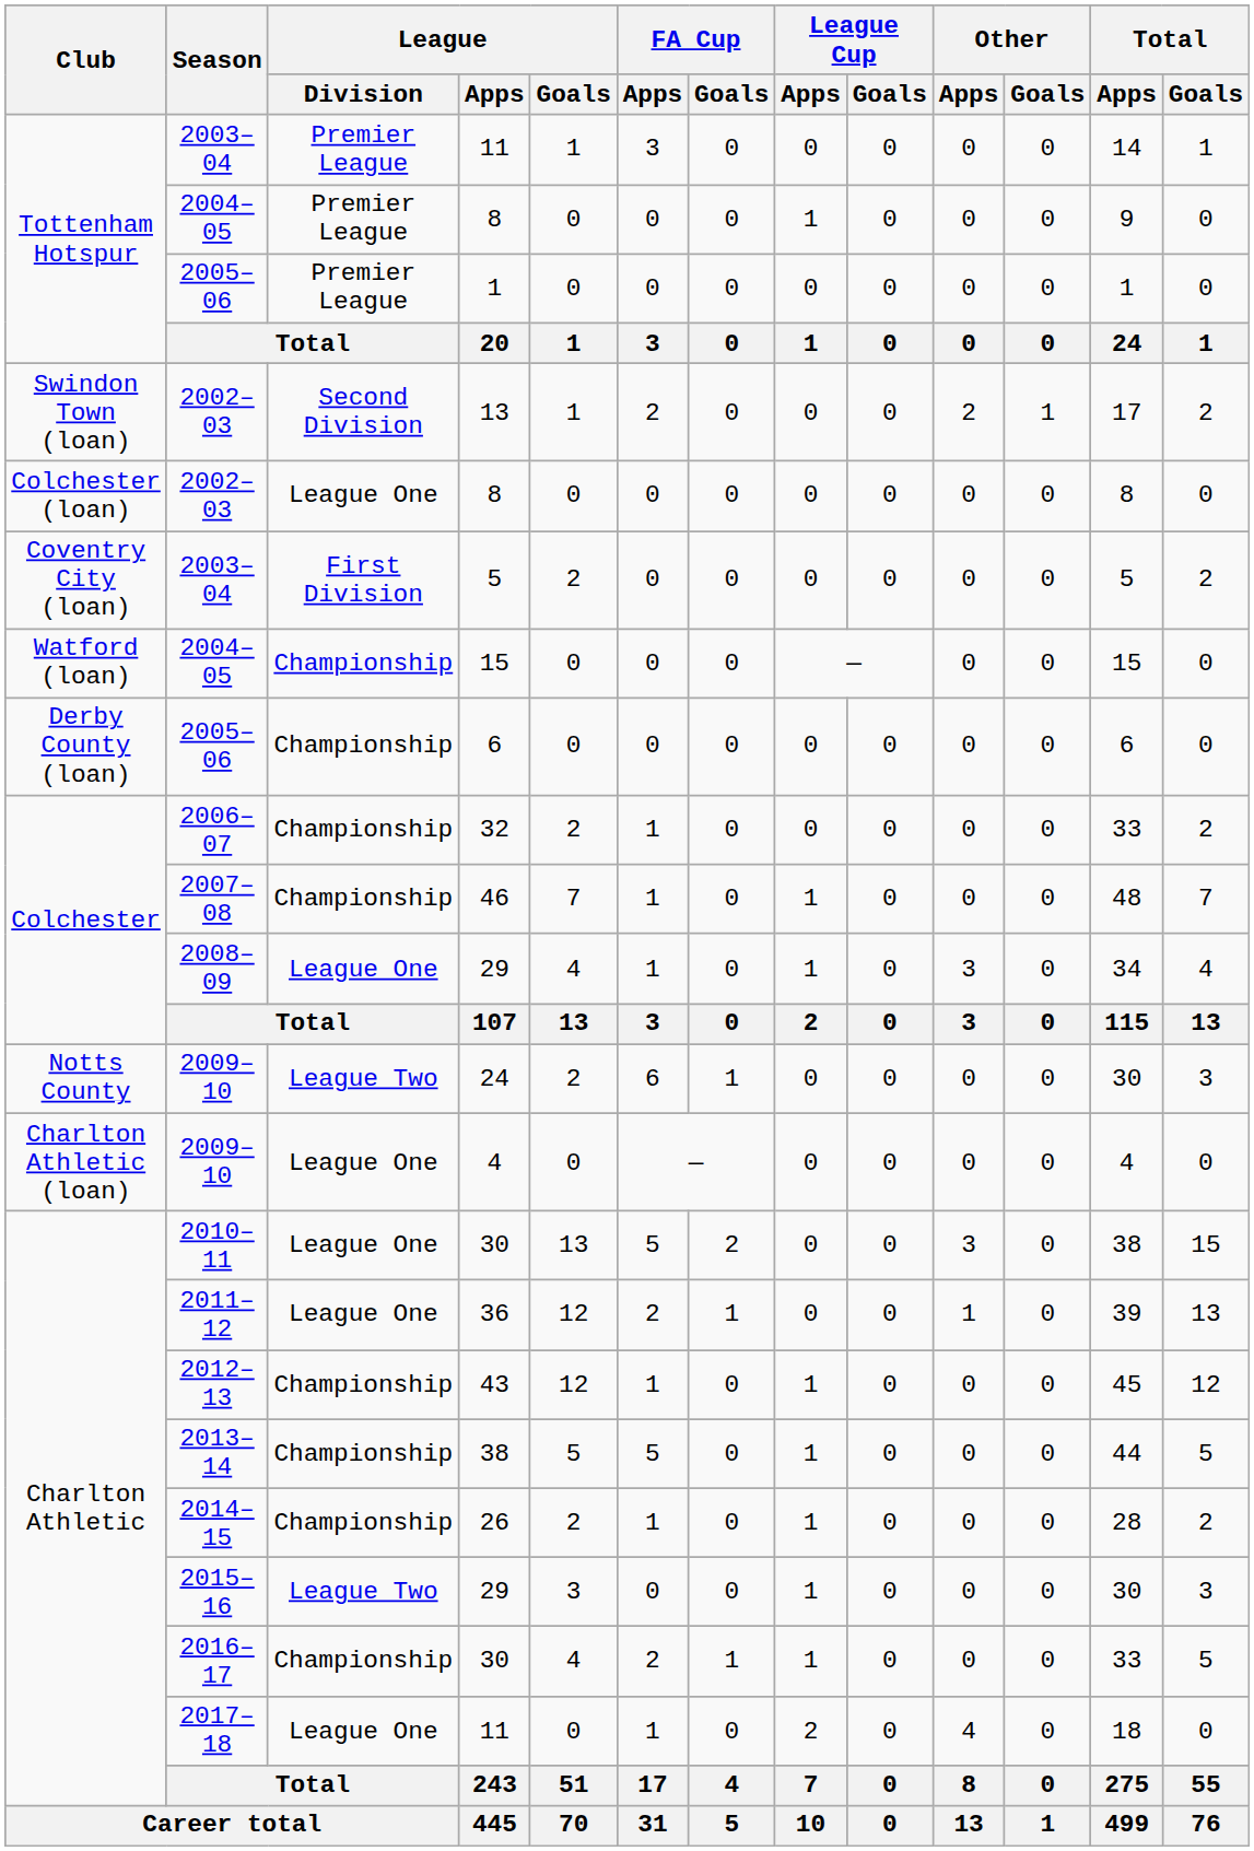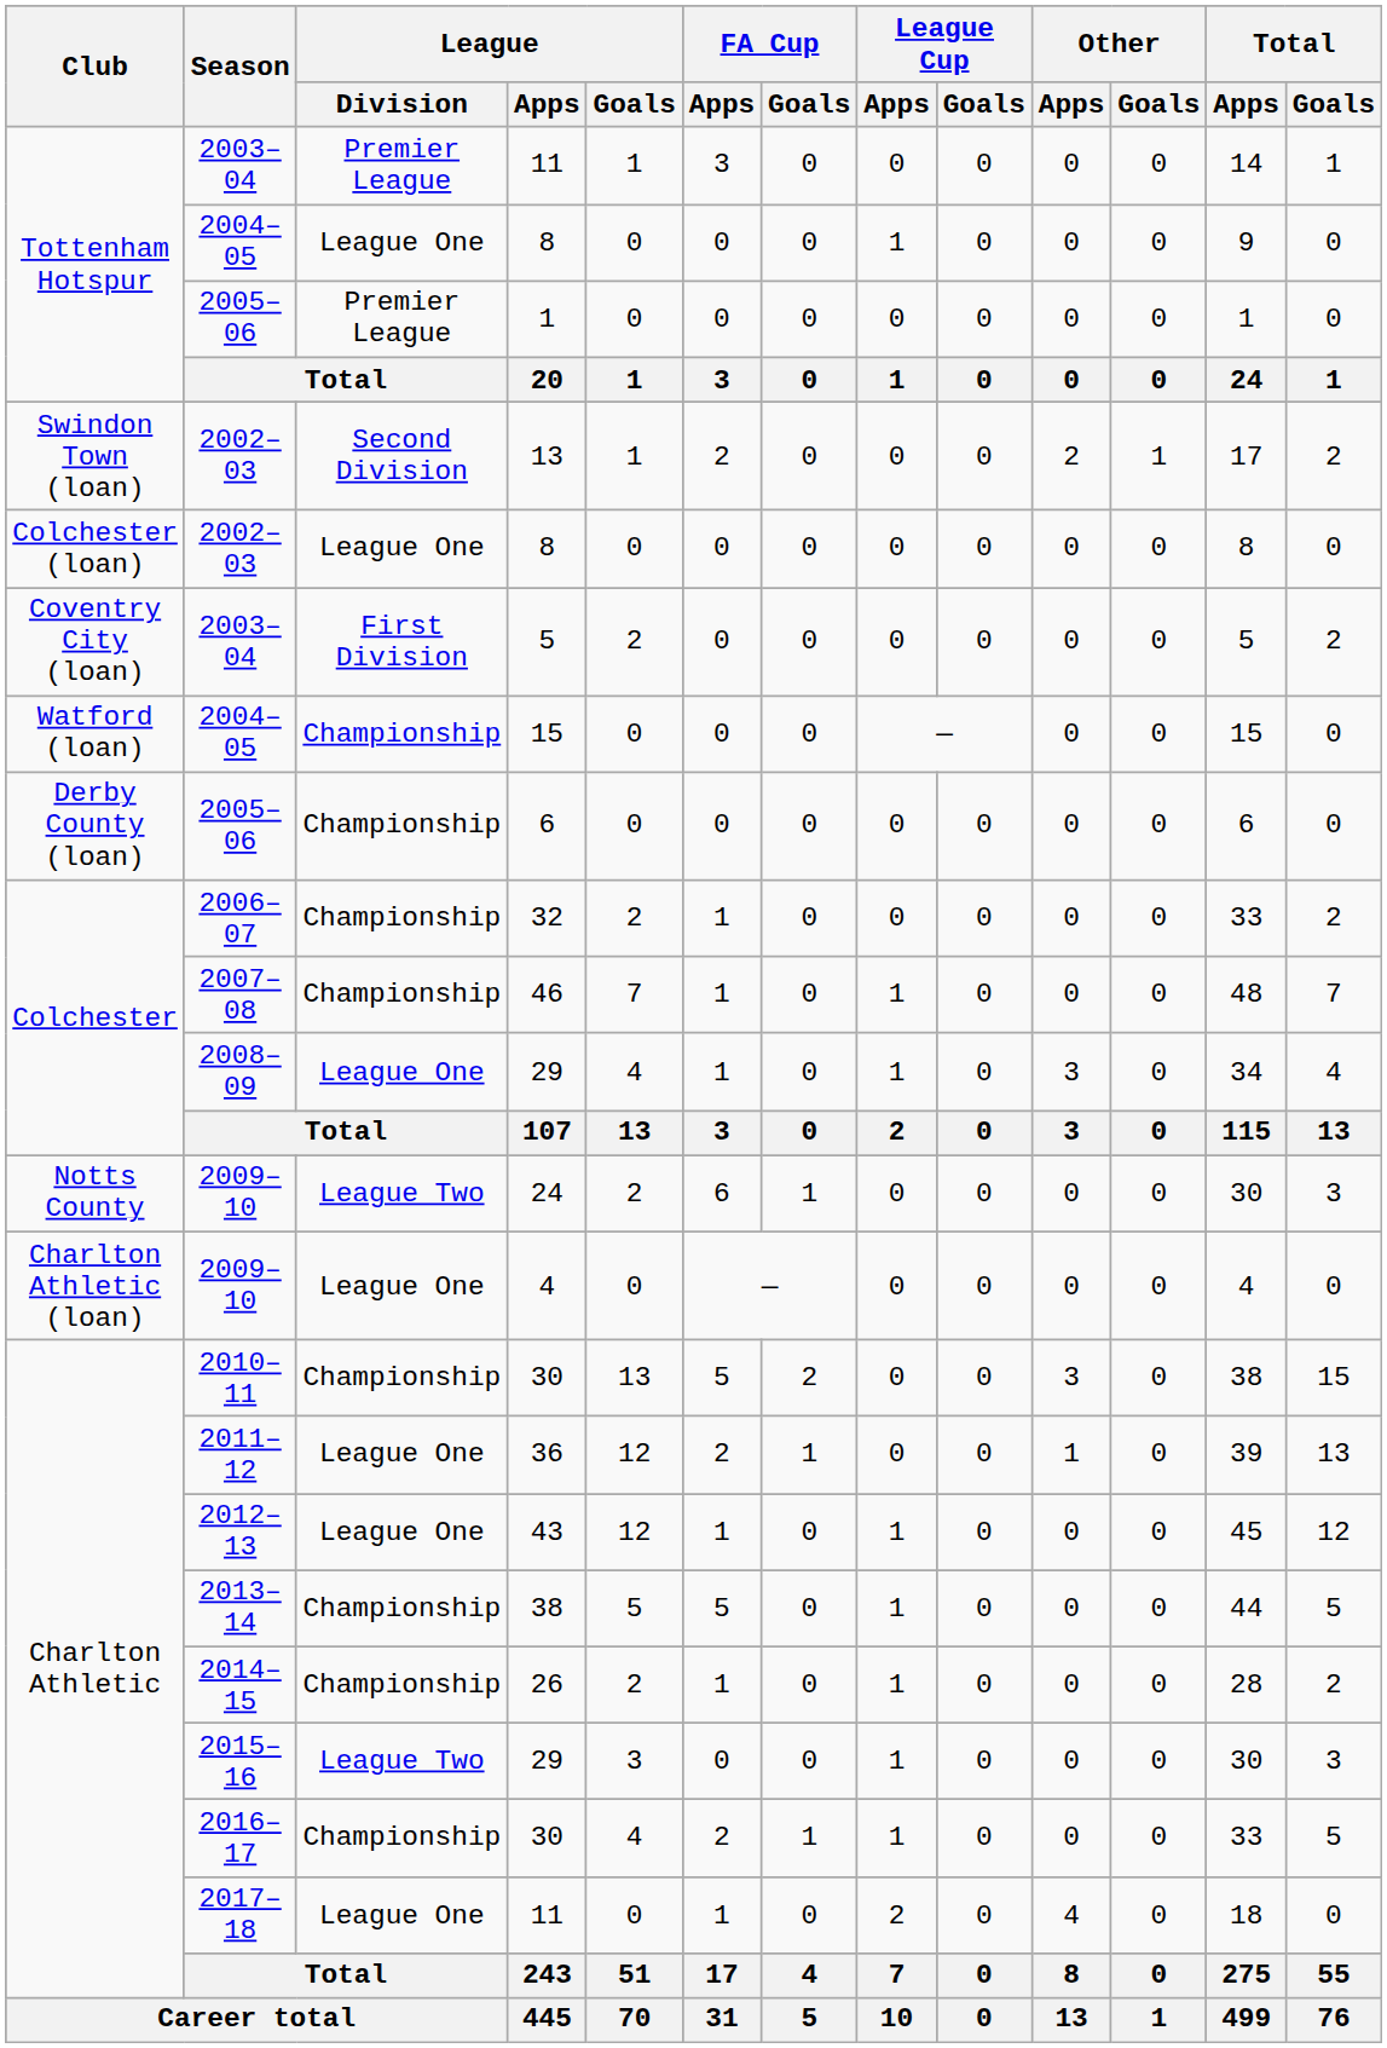 <table class="wikitable" style="text-align: center;">
 <tr>
 <th rowspan="2">Club</th>
 <th rowspan="2">Season</th>
 <th colspan="3">League</th>
 <th colspan="2"><a href='#'>FA Cup</a></th>
 <th colspan="2"><a href='#'>League Cup</a></th>
 <th colspan="2">Other</th>
 <th colspan="2">Total</th>
 </tr>
 <tr>
 <th>Division</th>
 <th>Apps</th>
 <th>Goals</th>
 <th>Apps</th>
 <th>Goals</th>
 <th>Apps</th>
 <th>Goals</th>
 <th>Apps</th>
 <th>Goals</th>
 <th>Apps</th>
 <th>Goals</th>
 </tr>
 <tr>
 <td rowspan="4"><a href='#'>Tottenham Hotspur</a></td>
 <td><a href='#'>2003–04</a></td>
 <td><a href='#'>Premier League</a></td>
 <td>11</td>
 <td>1</td>
 <td>3</td>
 <td>0</td>
 <td>0</td>
 <td>0</td>
 <td>0</td>
 <td>0</td>
 <td>14</td>
 <td>1</td>
 </tr>
 <tr>
 <td><a href='#'>2004–05</a></td>
-<td>Premier League</td>
+<td>League One</td>
 <td>8</td>
 <td>0</td>
 <td>0</td>
 <td>0</td>
 <td>1</td>
 <td>0</td>
 <td>0</td>
 <td>0</td>
 <td>9</td>
 <td>0</td>
 </tr>
 <tr>
 <td><a href='#'>2005–06</a></td>
 <td>Premier League</td>
 <td>1</td>
 <td>0</td>
 <td>0</td>
 <td>0</td>
 <td>0</td>
 <td>0</td>
 <td>0</td>
 <td>0</td>
 <td>1</td>
 <td>0</td>
 </tr>
 <tr>
 <th colspan="2">Total</th>
 <th>20</th>
 <th>1</th>
 <th>3</th>
 <th>0</th>
 <th>1</th>
 <th>0</th>
 <th>0</th>
 <th>0</th>
 <th>24</th>
 <th>1</th>
 </tr>
 <tr>
 <td><a href='#'>Swindon Town</a> (loan)</td>
 <td><a href='#'>2002–03</a></td>
 <td><a href='#'>Second Division</a></td>
 <td>13</td>
 <td>1</td>
 <td>2</td>
 <td>0</td>
 <td>0</td>
 <td>0</td>
 <td>2</td>
 <td>1</td>
 <td>17</td>
 <td>2</td>
 </tr>
 <tr>
 <td><a href='#'>Colchester</a> (loan)</td>
 <td><a href='#'>2002–03</a></td>
 <td>League One</td>
 <td>8</td>
 <td>0</td>
 <td>0</td>
 <td>0</td>
 <td>0</td>
 <td>0</td>
 <td>0</td>
 <td>0</td>
 <td>8</td>
 <td>0</td>
 </tr>
 <tr>
 <td><a href='#'>Coventry City</a> (loan)</td>
 <td><a href='#'>2003–04</a></td>
 <td><a href='#'>First Division</a></td>
 <td>5</td>
 <td>2</td>
 <td>0</td>
 <td>0</td>
 <td>0</td>
 <td>0</td>
 <td>0</td>
 <td>0</td>
 <td>5</td>
 <td>2</td>
 </tr>
 <tr>
 <td><a href='#'>Watford</a> (loan)</td>
 <td><a href='#'>2004–05</a></td>
 <td><a href='#'>Championship</a></td>
 <td>15</td>
 <td>0</td>
 <td>0</td>
 <td>0</td>
 <td colspan="2">—</td>
 <td>0</td>
 <td>0</td>
 <td>15</td>
 <td>0</td>
 </tr>
 <tr>
 <td><a href='#'>Derby County</a> (loan)</td>
 <td><a href='#'>2005–06</a></td>
 <td>Championship</td>
 <td>6</td>
 <td>0</td>
 <td>0</td>
 <td>0</td>
 <td>0</td>
 <td>0</td>
 <td>0</td>
 <td>0</td>
 <td>6</td>
 <td>0</td>
 </tr>
 <tr>
 <td rowspan="4"><a href='#'>Colchester</a></td>
 <td><a href='#'>2006–07</a></td>
 <td>Championship</td>
 <td>32</td>
 <td>2</td>
 <td>1</td>
 <td>0</td>
 <td>0</td>
 <td>0</td>
 <td>0</td>
 <td>0</td>
 <td>33</td>
 <td>2</td>
 </tr>
 <tr>
 <td><a href='#'>2007–08</a></td>
 <td>Championship</td>
 <td>46</td>
 <td>7</td>
 <td>1</td>
 <td>0</td>
 <td>1</td>
 <td>0</td>
 <td>0</td>
 <td>0</td>
 <td>48</td>
 <td>7</td>
 </tr>
 <tr>
 <td><a href='#'>2008–09</a></td>
 <td><a href='#'>League One</a></td>
 <td>29</td>
 <td>4</td>
 <td>1</td>
 <td>0</td>
 <td>1</td>
 <td>0</td>
 <td>3</td>
 <td>0</td>
 <td>34</td>
 <td>4</td>
 </tr>
 <tr>
 <th colspan="2">Total</th>
 <th>107</th>
 <th>13</th>
 <th>3</th>
 <th>0</th>
 <th>2</th>
 <th>0</th>
 <th>3</th>
 <th>0</th>
 <th>115</th>
 <th>13</th>
 </tr>
 <tr>
 <td><a href='#'>Notts County</a></td>
 <td><a href='#'>2009–10</a></td>
 <td><a href='#'>League Two</a></td>
 <td>24</td>
 <td>2</td>
 <td>6</td>
 <td>1</td>
 <td>0</td>
 <td>0</td>
 <td>0</td>
 <td>0</td>
 <td>30</td>
 <td>3</td>
 </tr>
 <tr>
 <td><a href='#'>Charlton Athletic</a> (loan)</td>
 <td><a href='#'>2009–10</a></td>
 <td>League One</td>
 <td>4</td>
 <td>0</td>
 <td colspan="2">—</td>
 <td>0</td>
 <td>0</td>
 <td>0</td>
 <td>0</td>
 <td>4</td>
 <td>0</td>
 </tr>
 <tr>
 <td rowspan="9">Charlton Athletic</td>
 <td><a href='#'>2010–11</a></td>
-<td>League One</td>
+<td>Championship</td>
 <td>30</td>
 <td>13</td>
 <td>5</td>
 <td>2</td>
 <td>0</td>
 <td>0</td>
 <td>3</td>
 <td>0</td>
 <td>38</td>
 <td>15</td>
 </tr>
 <tr>
 <td><a href='#'>2011–12</a></td>
 <td>League One</td>
 <td>36</td>
 <td>12</td>
 <td>2</td>
 <td>1</td>
 <td>0</td>
 <td>0</td>
 <td>1</td>
 <td>0</td>
 <td>39</td>
 <td>13</td>
 </tr>
 <tr>
 <td><a href='#'>2012–13</a></td>
-<td>Championship</td>
+<td>League One</td>
 <td>43</td>
 <td>12</td>
 <td>1</td>
 <td>0</td>
 <td>1</td>
 <td>0</td>
 <td>0</td>
 <td>0</td>
 <td>45</td>
 <td>12</td>
 </tr>
 <tr>
 <td><a href='#'>2013–14</a></td>
 <td>Championship</td>
 <td>38</td>
 <td>5</td>
 <td>5</td>
 <td>0</td>
 <td>1</td>
 <td>0</td>
 <td>0</td>
 <td>0</td>
 <td>44</td>
 <td>5</td>
 </tr>
 <tr>
 <td><a href='#'>2014–15</a></td>
 <td>Championship</td>
 <td>26</td>
 <td>2</td>
 <td>1</td>
 <td>0</td>
 <td>1</td>
 <td>0</td>
 <td>0</td>
 <td>0</td>
 <td>28</td>
 <td>2</td>
 </tr>
 <tr>
 <td><a href='#'>2015–16</a></td>
 <td><a href='#'>League Two</a></td>
 <td>29</td>
 <td>3</td>
 <td>0</td>
 <td>0</td>
 <td>1</td>
 <td>0</td>
 <td>0</td>
 <td>0</td>
 <td>30</td>
 <td>3</td>
 </tr>
 <tr>
 <td><a href='#'>2016–17</a></td>
 <td>Championship</td>
 <td>30</td>
 <td>4</td>
 <td>2</td>
 <td>1</td>
 <td>1</td>
 <td>0</td>
 <td>0</td>
 <td>0</td>
 <td>33</td>
 <td>5</td>
 </tr>
 <tr>
 <td><a href='#'>2017–18</a></td>
 <td>League One</td>
 <td>11</td>
 <td>0</td>
 <td>1</td>
 <td>0</td>
 <td>2</td>
 <td>0</td>
 <td>4</td>
 <td>0</td>
 <td>18</td>
 <td>0</td>
 </tr>
 <tr>
 <th colspan="2">Total</th>
 <th>243</th>
 <th>51</th>
 <th>17</th>
 <th>4</th>
 <th>7</th>
 <th>0</th>
 <th>8</th>
 <th>0</th>
 <th>275</th>
 <th>55</th>
 </tr>
 <tr>
 <th colspan="3">Career total</th>
 <th>445</th>
 <th>70</th>
 <th>31</th>
 <th>5</th>
 <th>10</th>
 <th>0</th>
 <th>13</th>
 <th>1</th>
 <th>499</th>
 <th>76</th>
 </tr>
 </table>
